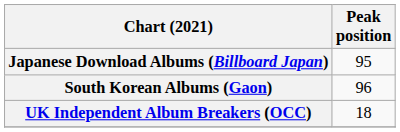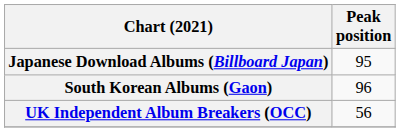 <table class="wikitable plainrowheaders sortable" style="text-align:center">
 <tr>
 <th scope="col">Chart (2021)</th>
 <th scope="col">Peak<br>position</th>
 </tr>
 <tr>
 <th scope="row">Japanese Download Albums (<em><a href='#'>Billboard Japan</a></em>)</th>
 <td>95</td>
 </tr>
 <tr>
 <th scope="row">South Korean Albums (<a href='#'>Gaon</a>)</th>
 <td>96</td>
 </tr>
 <tr>
 <th scope="row"><a href='#'>UK Independent Album Breakers</a> (<a href='#'>OCC</a>)</th>
-<td>18</td>
+<td>56</td>
 </tr>
 <tr>
 </tr>
 <tr>
 </tr>
 </table>
